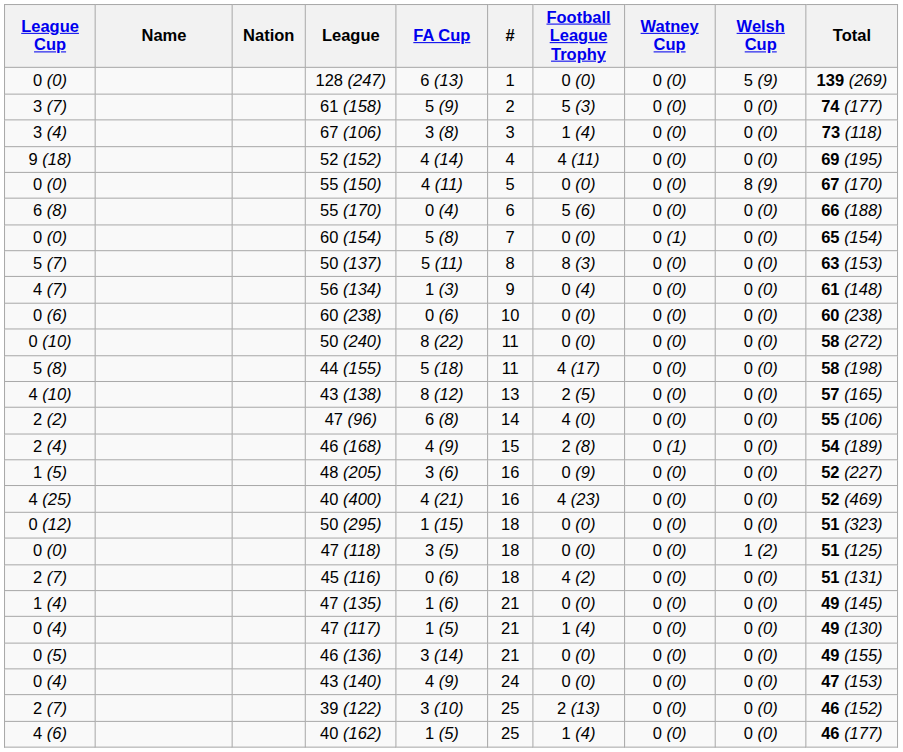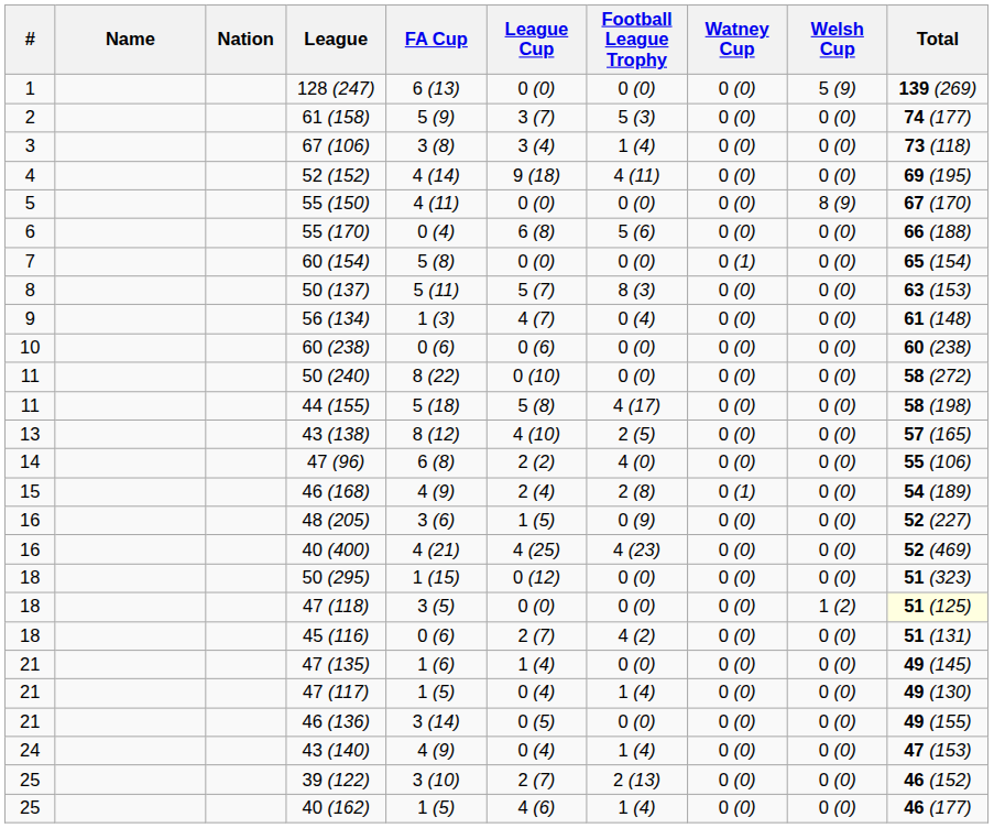 <table class="wikitable sortable" style="text-align: center;">
 <tr>
-<th width=10%><a href='#'>League Cup</a></th>
+<th width=5%>#</th>
 <th width=15%>Name</th>
 <th width=8%>Nation</th>
 <th width=10%>League</th>
 <th width=10%><a href='#'>FA Cup</a></th>
-<th width=5%>#</th>
+<th width=10%><a href='#'>League Cup</a></th>
 <th width=10%><a href='#'>Football League Trophy</a></th>
 <th width=10%><a href='#'>Watney Cup</a></th>
 <th width=10%><a href='#'>Welsh Cup</a></th>
 <th width=10%>Total</th>
 </tr>
 <tr>
-<td>0 <em>(0)</em></td>
+<td>1</td>
 <td style="text-align:left;"></td>
 <td></td>
 <td>128 <em>(247)</em></td>
 <td>6 <em>(13)</em></td>
-<td>1</td>
+<td>0 <em>(0)</em></td>
 <td>0 <em>(0)</em></td>
 <td>0 <em>(0)</em></td>
 <td>5 <em>(9)</em></td>
 <td><strong>139</strong> <em>(269)</em></td>
 </tr>
 <tr>
-<td>3 <em>(7)</em></td>
+<td>2</td>
 <td style="text-align:left;"></td>
 <td></td>
 <td>61 <em>(158)</em></td>
 <td>5 <em>(9)</em></td>
-<td>2</td>
+<td>3 <em>(7)</em></td>
 <td>5 <em>(3)</em></td>
 <td>0 <em>(0)</em></td>
 <td>0 <em>(0)</em></td>
 <td><strong>74</strong> <em>(177)</em></td>
 </tr>
 <tr>
-<td>3 <em>(4)</em></td>
+<td>3</td>
 <td style="text-align:left;"></td>
 <td></td>
 <td>67 <em>(106)</em></td>
 <td>3 <em>(8)</em></td>
-<td>3</td>
+<td>3 <em>(4)</em></td>
 <td>1 <em>(4)</em></td>
 <td>0 <em>(0)</em></td>
 <td>0 <em>(0)</em></td>
 <td><strong>73</strong> <em>(118)</em></td>
 </tr>
 <tr>
-<td>9 <em>(18)</em></td>
+<td>4</td>
 <td style="text-align:left;"></td>
 <td></td>
 <td>52 <em>(152)</em></td>
 <td>4 <em>(14)</em></td>
-<td>4</td>
+<td>9 <em>(18)</em></td>
 <td>4 <em>(11)</em></td>
 <td>0 <em>(0)</em></td>
 <td>0 <em>(0)</em></td>
 <td><strong>69</strong> <em>(195)</em></td>
 </tr>
 <tr>
-<td>0 <em>(0)</em></td>
+<td>5</td>
 <td style="text-align:left;"></td>
 <td></td>
 <td>55 <em>(150)</em></td>
 <td>4 <em>(11)</em></td>
-<td>5</td>
+<td>0 <em>(0)</em></td>
 <td>0 <em>(0)</em></td>
 <td>0 <em>(0)</em></td>
 <td>8 <em>(9)</em></td>
 <td><strong>67</strong> <em>(170)</em></td>
 </tr>
 <tr>
-<td>6 <em>(8)</em></td>
+<td>6</td>
 <td style="text-align:left;"></td>
 <td></td>
 <td>55 <em>(170)</em></td>
 <td>0 <em>(4)</em></td>
-<td>6</td>
+<td>6 <em>(8)</em></td>
 <td>5 <em>(6)</em></td>
 <td>0 <em>(0)</em></td>
 <td>0 <em>(0)</em></td>
 <td><strong>66</strong> <em>(188)</em></td>
 </tr>
 <tr>
-<td>0 <em>(0)</em></td>
+<td>7</td>
 <td style="text-align:left;"></td>
 <td></td>
 <td>60 <em>(154)</em></td>
 <td>5 <em>(8)</em></td>
-<td>7</td>
+<td>0 <em>(0)</em></td>
 <td>0 <em>(0)</em></td>
 <td>0 <em>(1)</em></td>
 <td>0 <em>(0)</em></td>
 <td><strong>65</strong> <em>(154)</em></td>
 </tr>
 <tr>
-<td>5 <em>(7)</em></td>
+<td>8</td>
 <td style="text-align:left;"></td>
 <td></td>
 <td>50 <em>(137)</em></td>
 <td>5 <em>(11)</em></td>
-<td>8</td>
+<td>5 <em>(7)</em></td>
 <td>8 <em>(3)</em></td>
 <td>0 <em>(0)</em></td>
 <td>0 <em>(0)</em></td>
 <td><strong>63</strong> <em>(153)</em></td>
 </tr>
 <tr>
-<td>4 <em>(7)</em></td>
+<td>9</td>
 <td style="text-align:left;"></td>
 <td></td>
 <td>56 <em>(134)</em></td>
 <td>1 <em>(3)</em></td>
-<td>9</td>
+<td>4 <em>(7)</em></td>
 <td>0 <em>(4)</em></td>
 <td>0 <em>(0)</em></td>
 <td>0 <em>(0)</em></td>
 <td><strong>61</strong> <em>(148)</em></td>
 </tr>
 <tr>
-<td>0 <em>(6)</em></td>
+<td>10</td>
 <td style="text-align:left;"></td>
 <td></td>
 <td>60 <em>(238)</em></td>
 <td>0 <em>(6)</em></td>
-<td>10</td>
+<td>0 <em>(6)</em></td>
 <td>0 <em>(0)</em></td>
 <td>0 <em>(0)</em></td>
 <td>0 <em>(0)</em></td>
 <td><strong>60</strong> <em>(238)</em></td>
 </tr>
 <tr>
-<td>0 <em>(10)</em></td>
+<td>11</td>
 <td style="text-align:left;"></td>
 <td></td>
 <td>50 <em>(240)</em></td>
 <td>8 <em>(22)</em></td>
-<td>11</td>
+<td>0 <em>(10)</em></td>
 <td>0 <em>(0)</em></td>
 <td>0 <em>(0)</em></td>
 <td>0 <em>(0)</em></td>
 <td><strong>58</strong> <em>(272)</em></td>
 </tr>
 <tr>
-<td>5 <em>(8)</em></td>
+<td>11</td>
 <td style="text-align:left;"></td>
 <td></td>
 <td>44 <em>(155)</em></td>
 <td>5 <em>(18)</em></td>
-<td>11</td>
+<td>5 <em>(8)</em></td>
 <td>4 <em>(17)</em></td>
 <td>0 <em>(0)</em></td>
 <td>0 <em>(0)</em></td>
 <td><strong>58</strong> <em>(198)</em></td>
 </tr>
 <tr>
-<td>4 <em>(10)</em></td>
+<td>13</td>
 <td style="text-align:left;"></td>
 <td></td>
 <td>43 <em>(138)</em></td>
 <td>8 <em>(12)</em></td>
-<td>13</td>
+<td>4 <em>(10)</em></td>
 <td>2 <em>(5)</em></td>
 <td>0 <em>(0)</em></td>
 <td>0 <em>(0)</em></td>
 <td><strong>57</strong> <em>(165)</em></td>
 </tr>
 <tr>
-<td>2 <em>(2)</em></td>
+<td>14</td>
 <td style="text-align:left;"></td>
 <td></td>
 <td>47 <em>(96)</em></td>
 <td>6 <em>(8)</em></td>
-<td>14</td>
+<td>2 <em>(2)</em></td>
 <td>4 <em>(0)</em></td>
 <td>0 <em>(0)</em></td>
 <td>0 <em>(0)</em></td>
 <td><strong>55</strong> <em>(106)</em></td>
 </tr>
 <tr>
-<td>2 <em>(4)</em></td>
+<td>15</td>
 <td style="text-align:left;"></td>
 <td></td>
 <td>46 <em>(168)</em></td>
 <td>4 <em>(9)</em></td>
-<td>15</td>
+<td>2 <em>(4)</em></td>
 <td>2 <em>(8)</em></td>
 <td>0 <em>(1)</em></td>
 <td>0 <em>(0)</em></td>
 <td><strong>54</strong> <em>(189)</em></td>
 </tr>
 <tr>
-<td>1 <em>(5)</em></td>
+<td>16</td>
 <td style="text-align:left;"></td>
 <td></td>
 <td>48 <em>(205)</em></td>
 <td>3 <em>(6)</em></td>
-<td>16</td>
+<td>1 <em>(5)</em></td>
 <td>0 <em>(9)</em></td>
 <td>0 <em>(0)</em></td>
 <td>0 <em>(0)</em></td>
 <td><strong>52</strong> <em>(227)</em></td>
 </tr>
 <tr>
-<td>4 <em>(25)</em></td>
+<td>16</td>
 <td style="text-align:left;"></td>
 <td></td>
 <td>40 <em>(400)</em></td>
 <td>4 <em>(21)</em></td>
-<td>16</td>
+<td>4 <em>(25)</em></td>
 <td>4 <em>(23)</em></td>
 <td>0 <em>(0)</em></td>
 <td>0 <em>(0)</em></td>
 <td><strong>52</strong> <em>(469)</em></td>
 </tr>
 <tr>
-<td>0 <em>(12)</em></td>
+<td>18</td>
 <td style="text-align:left;"></td>
 <td></td>
 <td>50 <em>(295)</em></td>
 <td>1 <em>(15)</em></td>
-<td>18</td>
+<td>0 <em>(12)</em></td>
 <td>0 <em>(0)</em></td>
 <td>0 <em>(0)</em></td>
 <td>0 <em>(0)</em></td>
 <td><strong>51</strong> <em>(323)</em></td>
 </tr>
 <tr>
-<td>0 <em>(0)</em></td>
+<td>18</td>
 <td style="text-align:left;"></td>
 <td></td>
 <td>47 <em>(118)</em></td>
 <td>3 <em>(5)</em></td>
-<td>18</td>
+<td>0 <em>(0)</em></td>
 <td>0 <em>(0)</em></td>
 <td>0 <em>(0)</em></td>
 <td>1 <em>(2)</em></td>
-<td><strong>51</strong> <em>(125)</em></td>
+<td style="background: lightyellow;"><strong>51</strong> <em>(125)</em></td>
 </tr>
 <tr>
-<td>2 <em>(7)</em></td>
+<td>18</td>
 <td style="text-align:left;"></td>
 <td></td>
 <td>45 <em>(116)</em></td>
 <td>0 <em>(6)</em></td>
-<td>18</td>
+<td>2 <em>(7)</em></td>
 <td>4 <em>(2)</em></td>
 <td>0 <em>(0)</em></td>
 <td>0 <em>(0)</em></td>
 <td><strong>51</strong> <em>(131)</em></td>
 </tr>
 <tr>
-<td>1 <em>(4)</em></td>
+<td>21</td>
 <td style="text-align:left;"></td>
 <td></td>
 <td>47 <em>(135)</em></td>
 <td>1 <em>(6)</em></td>
-<td>21</td>
+<td>1 <em>(4)</em></td>
 <td>0 <em>(0)</em></td>
 <td>0 <em>(0)</em></td>
 <td>0 <em>(0)</em></td>
 <td><strong>49</strong> <em>(145)</em></td>
 </tr>
 <tr>
-<td>0 <em>(4)</em></td>
+<td>21</td>
 <td style="text-align:left"></td>
 <td></td>
 <td>47 <em>(117)</em></td>
 <td>1 <em>(5)</em></td>
-<td>21</td>
+<td>0 <em>(4)</em></td>
 <td>1 <em>(4)</em></td>
 <td>0 <em>(0)</em></td>
 <td>0 <em>(0)</em></td>
 <td><strong>49</strong> <em>(130)</em></td>
 </tr>
 <tr>
-<td>0 <em>(5)</em></td>
+<td>21</td>
 <td style="text-align:left;"></td>
 <td></td>
 <td>46 <em>(136)</em></td>
 <td>3 <em>(14)</em></td>
-<td>21</td>
+<td>0 <em>(5)</em></td>
 <td>0 <em>(0)</em></td>
 <td>0 <em>(0)</em></td>
 <td>0 <em>(0)</em></td>
 <td><strong>49</strong> <em>(155)</em></td>
 </tr>
 <tr>
-<td>0 <em>(4)</em></td>
+<td>24</td>
 <td style="text-align:left;"></td>
 <td></td>
 <td>43 <em>(140)</em></td>
 <td>4 <em>(9)</em></td>
-<td>24</td>
-<td>0 <em>(0)</em></td>
+<td>0 <em>(4)</em></td>
+<td>1 <em>(4)</em></td>
 <td>0 <em>(0)</em></td>
 <td>0 <em>(0)</em></td>
 <td><strong>47</strong> <em>(153)</em></td>
 </tr>
 <tr>
-<td>2 <em>(7)</em></td>
+<td>25</td>
 <td style="text-align:left;"></td>
 <td></td>
 <td>39 <em>(122)</em></td>
 <td>3 <em>(10)</em></td>
-<td>25</td>
+<td>2 <em>(7)</em></td>
 <td>2 <em>(13)</em></td>
 <td>0 <em>(0)</em></td>
 <td>0 <em>(0)</em></td>
 <td><strong>46</strong> <em>(152)</em></td>
 </tr>
 <tr>
-<td>4 <em>(6)</em></td>
+<td>25</td>
 <td style="text-align:left;"></td>
 <td></td>
 <td>40 <em>(162)</em></td>
 <td>1 <em>(5)</em></td>
-<td>25</td>
+<td>4 <em>(6)</em></td>
 <td>1 <em>(4)</em></td>
 <td>0 <em>(0)</em></td>
 <td>0 <em>(0)</em></td>
 <td><strong>46</strong> <em>(177)</em></td>
 </tr>
 </table>
